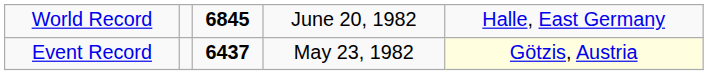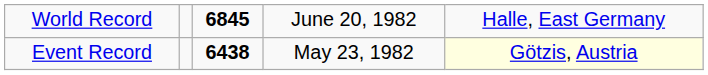 <table class="wikitable" style=" text-align:center; font-size:105%;" width="95%">
 <tr>
 <td><a href='#'>World Record</a></td>
 <td></td>
 <td><strong>6845</strong></td>
 <td>June 20, 1982</td>
 <td> <a href='#'>Halle</a>, <a href='#'>East Germany</a></td>
 </tr>
 <tr>
 <td><a href='#'>Event Record</a></td>
 <td></td>
-<td><strong>6437</strong></td>
+<td><strong>6438</strong></td>
 <td>May 23, 1982</td>
 <td style="background: lightyellow;"> <a href='#'>Götzis</a>, <a href='#'>Austria</a></td>
 </tr>
 </table>
